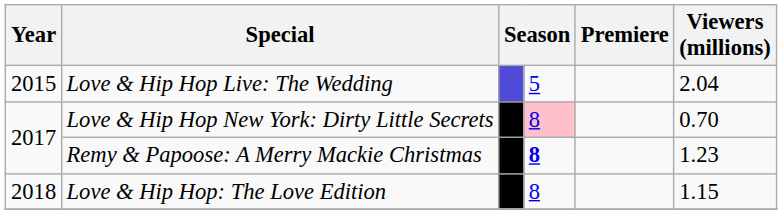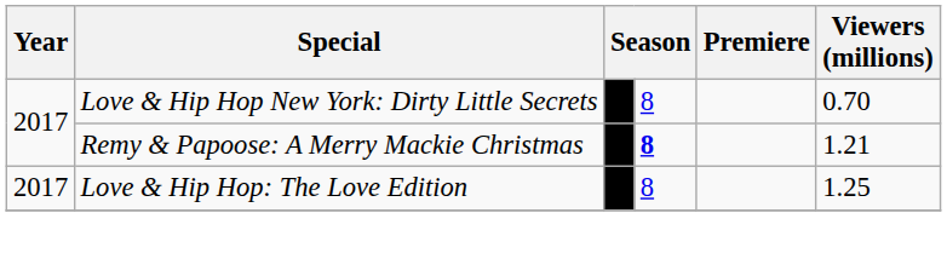 <table class="wikitable sortable plainrowheaders" style="margin:auto;">
 <tr>
 <th scope="col">Year</th>
 <th scope="col">Special</th>
 <th scope="col" colspan="2">Season</th>
 <th scope="col">Premiere</th>
 <th scope="col">Viewers<br>(millions)</th>
 </tr>
 <tr>
-<td rowspan="1">2015</td>
-<td><em>Love & Hip Hop Live: The Wedding</em></td>
-<th scope="row" style="background:#504ad8; color: #000000;"></th>
-<td><a href='#'>5</a></td>
-<td></td>
-<td>2.04</td>
-</tr>
-<tr>
 <td rowspan="2">2017</td>
 <td><em>Love & Hip Hop New York: Dirty Little Secrets</em></td>
 <th scope="row" style="background:#000000; color: #000000;"></th>
-<td style="background: pink;"><a href='#'>8</a></td>
+<td><a href='#'>8</a></td>
 <td></td>
 <td>0.70</td>
 </tr>
 <tr>
 <td><em>Remy & Papoose: A Merry Mackie Christmas</em></td>
 <th scope="row" style="background:#000000; color: #000000;"></th>
 <td><strong><a href='#'>8</a></strong></td>
 <td></td>
-<td>1.23</td>
+<td>1.21</td>
 </tr>
 <tr>
-<td rowspan="1">2018</td>
+<td rowspan="1">2017</td>
 <td><em>Love & Hip Hop: The Love Edition</em></td>
 <th scope="row" style="background:#000000; color: #000000;"></th>
 <td><a href='#'>8</a></td>
 <td></td>
-<td>1.15</td>
+<td>1.25</td>
 </tr>
 <tr>
 </tr>
 </table>
